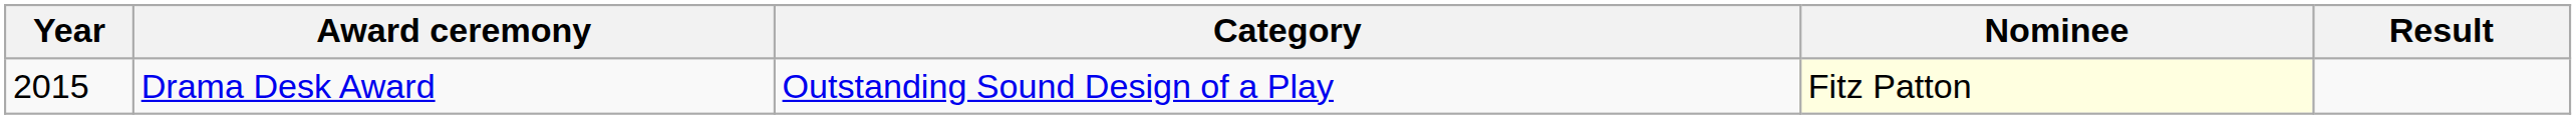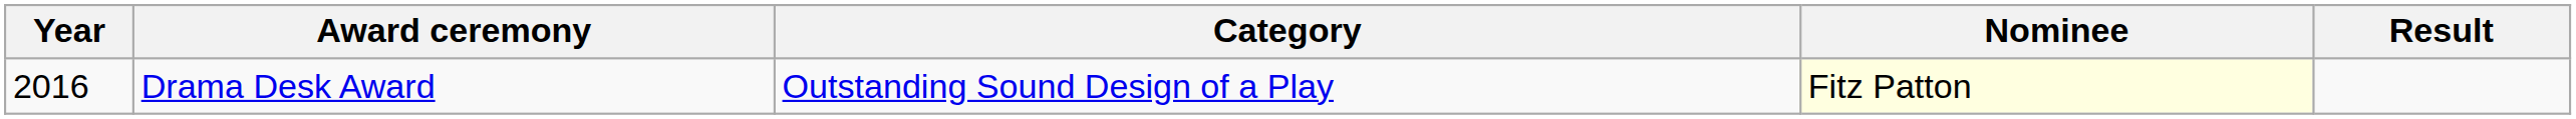 <table class="wikitable" width="95%">
 <tr>
 <th width="5%">Year</th>
 <th width="25%">Award ceremony</th>
 <th width="40%">Category</th>
 <th width="20%">Nominee</th>
 <th width="10%">Result</th>
 </tr>
 <tr>
-<td>2015</td>
+<td>2016</td>
 <td><a href='#'>Drama Desk Award</a></td>
 <td><a href='#'>Outstanding Sound Design of a Play</a></td>
 <td style="background: lightyellow;">Fitz Patton</td>
 <td></td>
 </tr>
 </table>
